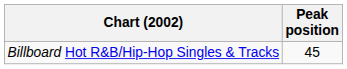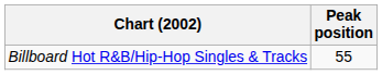 <table class="wikitable">
 <tr>
 <th>Chart (2002)</th>
 <th>Peak<br>position</th>
 </tr>
 <tr>
 <td><em>Billboard</em> <a href='#'>Hot R&B/Hip-Hop Singles & Tracks</a></td>
-<td align="center">45</td>
+<td align="center">55</td>
 </tr>
 </table>
